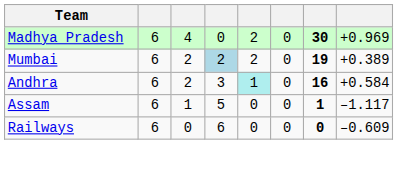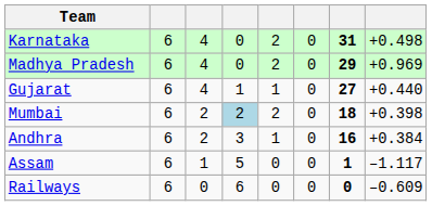 <table class="wikitable" style="text-align:center">
 <tr>
 <th style="width:120px">Team</th>
 <th style="width:25px"></th>
 <th style="width:25px"></th>
 <th style="width:25px"></th>
 <th style="width:25px"></th>
 <th style="width:25px"></th>
 <th style="width:25px"></th>
 <th style="width:40px;"></th>
 </tr>
 <tr style="background:#cfc;">
+<td style="text-align:left"><a href='#'>Karnataka</a></td>
+<td>6</td>
+<td>4</td>
+<td>0</td>
+<td>2</td>
+<td>0</td>
+<td><strong>31</strong></td>
+<td>+0.498</td>
+</tr>
+<tr style="background:#cfc;">
 <td style="text-align:left"><a href='#'>Madhya Pradesh</a></td>
 <td>6</td>
 <td>4</td>
 <td>0</td>
 <td>2</td>
 <td>0</td>
-<td><strong>30</strong></td>
+<td><strong>29</strong></td>
 <td>+0.969</td>
+</tr>
+<tr>
+<td style="text-align:left"><a href='#'>Gujarat</a></td>
+<td>6</td>
+<td>4</td>
+<td>1</td>
+<td>1</td>
+<td>0</td>
+<td><strong>27</strong></td>
+<td>+0.440</td>
 </tr>
 <tr>
 <td style="text-align:left"><a href='#'>Mumbai</a></td>
 <td>6</td>
 <td>2</td>
 <td style="background: lightblue;">2</td>
 <td>2</td>
 <td>0</td>
-<td><strong>19</strong></td>
-<td>+0.389</td>
+<td><strong>18</strong></td>
+<td>+0.398</td>
 </tr>
 <tr>
 <td style="text-align:left"><a href='#'>Andhra</a></td>
 <td>6</td>
 <td>2</td>
 <td>3</td>
-<td style="background: paleturquoise;">1</td>
+<td>1</td>
 <td>0</td>
 <td><strong>16</strong></td>
-<td>+0.584</td>
+<td>+0.384</td>
 </tr>
 <tr>
 <td style="text-align:left"><a href='#'>Assam</a></td>
 <td>6</td>
 <td>1</td>
 <td>5</td>
 <td>0</td>
 <td>0</td>
 <td><strong>1</strong></td>
 <td>–1.117</td>
 </tr>
 <tr>
 <td style="text-align:left"><a href='#'>Railways</a></td>
 <td>6</td>
 <td>0</td>
 <td>6</td>
 <td>0</td>
 <td>0</td>
 <td><strong>0</strong></td>
 <td>–0.609</td>
 </tr>
 </table>
